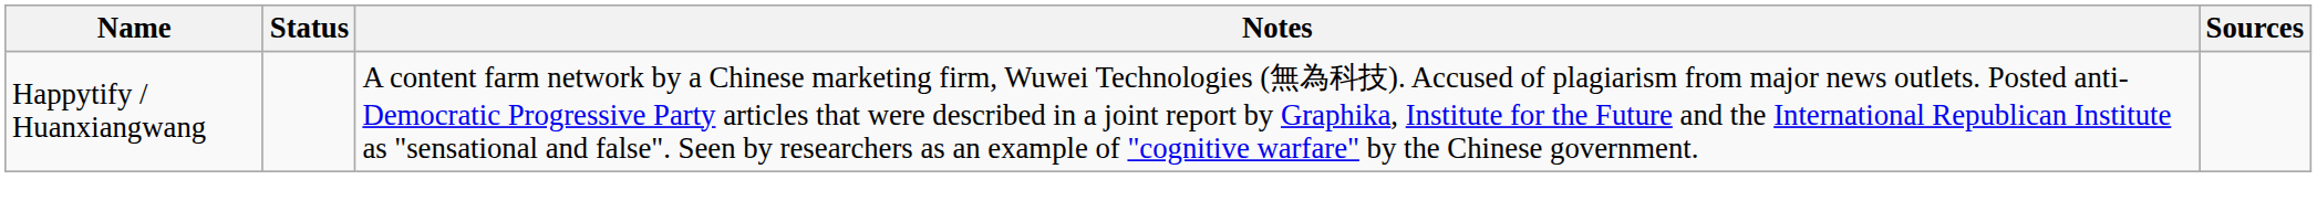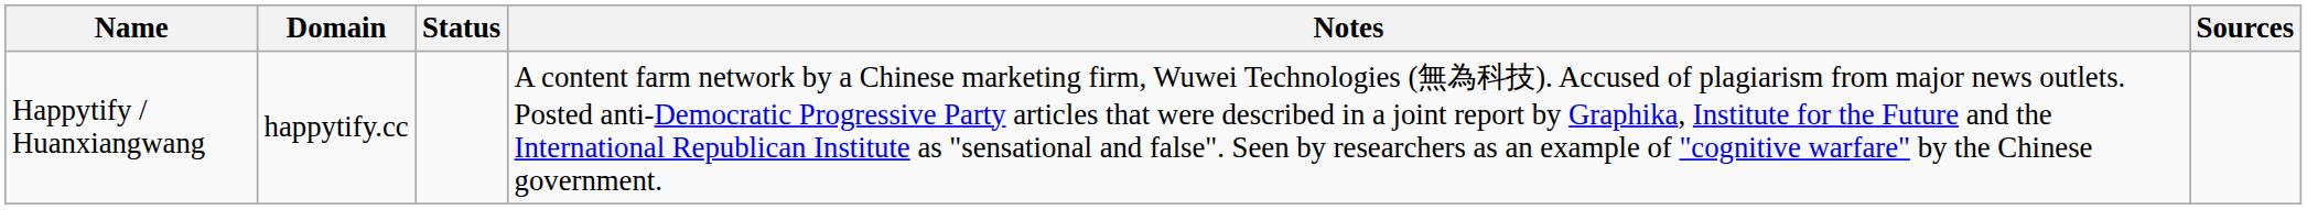 <table class="wikitable sortable mw-collapsible">
 <tr>
 <th>Name</th>
+<th>Domain</th>
 <th>Status</th>
 <th class="sortable">Notes</th>
 <th class="unsortable">Sources</th>
 </tr>
 <tr>
 <td>Happytify / Huanxiangwang</td>
+<td>happytify.cc</td>
 <td></td>
 <td>A content farm network by a Chinese marketing firm, Wuwei Technologies (無為科技). Accused of plagiarism from major news outlets. Posted anti-<a href='#'>Democratic Progressive Party</a> articles that were described in a joint report by <a href='#'>Graphika</a>, <a href='#'>Institute for the Future</a> and the <a href='#'>International Republican Institute</a> as "sensational and false". Seen by researchers as an example of <a href='#'>"cognitive warfare"</a> by the Chinese government.</td>
 <td></td>
 </tr>
 </table>
